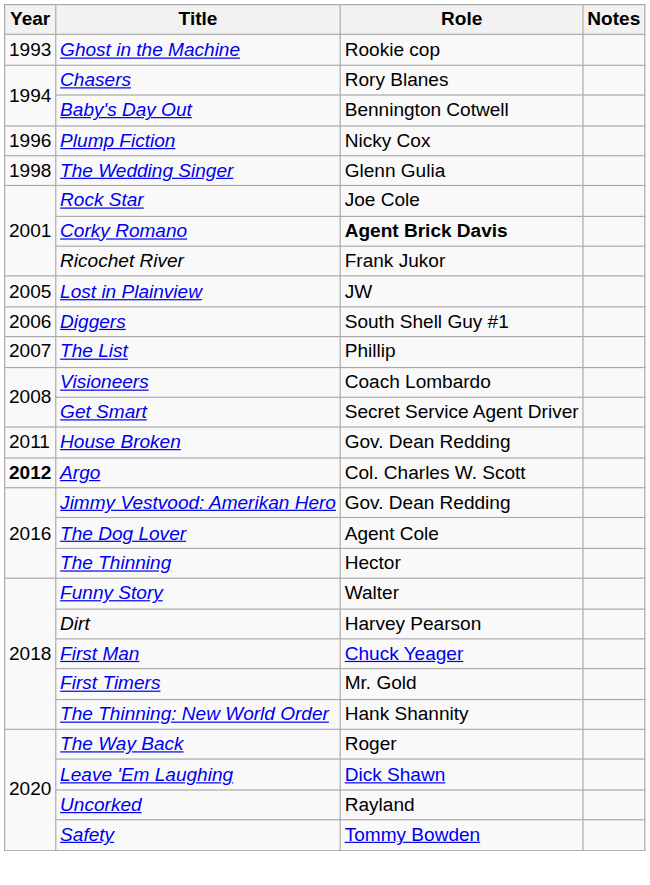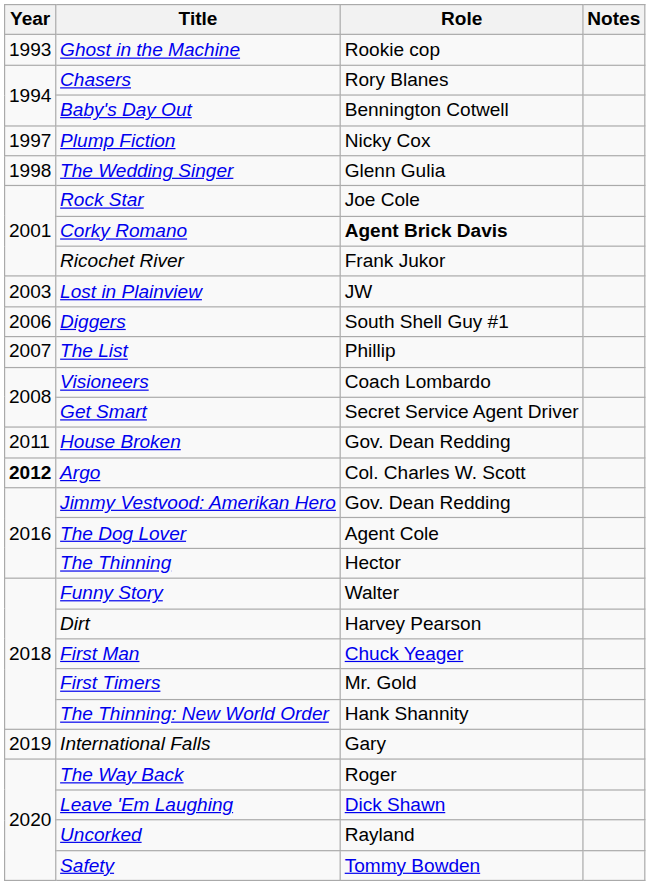 <table class="wikitable sortable">
 <tr>
 <th>Year</th>
 <th>Title</th>
 <th>Role</th>
 <th>Notes</th>
 </tr>
 <tr>
 <td>1993</td>
 <td><a href='#'><em>Ghost in the Machine</em></a></td>
 <td>Rookie cop</td>
 <td></td>
 </tr>
 <tr>
 <td rowspan="2">1994</td>
 <td><em><a href='#'>Chasers</a></em></td>
 <td>Rory Blanes</td>
 <td></td>
 </tr>
 <tr>
 <td><em><a href='#'>Baby's Day Out</a></em></td>
 <td>Bennington Cotwell</td>
 <td></td>
 </tr>
 <tr>
-<td>1996</td>
+<td>1997</td>
 <td><em><a href='#'>Plump Fiction</a></em></td>
 <td>Nicky Cox</td>
 <td></td>
 </tr>
 <tr>
 <td>1998</td>
 <td><em><a href='#'>The Wedding Singer</a></em></td>
 <td>Glenn Gulia</td>
 <td></td>
 </tr>
 <tr>
 <td rowspan="3">2001</td>
 <td><a href='#'><em>Rock Star</em></a></td>
 <td>Joe Cole</td>
 <td></td>
 </tr>
 <tr>
 <td><em><a href='#'>Corky Romano</a></em></td>
 <td><strong>Agent Brick Davis</strong></td>
 <td></td>
 </tr>
 <tr>
 <td><em>Ricochet River</em></td>
 <td>Frank Jukor</td>
 <td></td>
 </tr>
 <tr>
-<td>2005</td>
+<td>2003</td>
 <td><em><a href='#'>Lost in Plainview</a></em></td>
 <td>JW</td>
 <td></td>
 </tr>
 <tr>
 <td>2006</td>
 <td><a href='#'><em>Diggers</em></a></td>
 <td>South Shell Guy #1</td>
 <td></td>
 </tr>
 <tr>
 <td>2007</td>
 <td><a href='#'><em>The List</em></a></td>
 <td>Phillip</td>
 <td></td>
 </tr>
 <tr>
 <td rowspan="2">2008</td>
 <td><em><a href='#'>Visioneers</a></em></td>
 <td>Coach Lombardo</td>
 <td></td>
 </tr>
 <tr>
 <td><a href='#'><em>Get Smart</em></a></td>
 <td>Secret Service Agent Driver</td>
 <td></td>
 </tr>
 <tr>
 <td>2011</td>
 <td><a href='#'><em>House Broken</em></a></td>
 <td>Gov. Dean Redding</td>
 <td></td>
 </tr>
 <tr>
 <td><strong>2012</strong></td>
 <td><a href='#'><em>Argo</em></a></td>
 <td>Col. Charles W. Scott</td>
 <td></td>
 </tr>
 <tr>
 <td rowspan="3">2016</td>
 <td><em><a href='#'>Jimmy Vestvood: Amerikan Hero</a></em></td>
 <td>Gov. Dean Redding</td>
 <td></td>
 </tr>
 <tr>
 <td><em><a href='#'>The Dog Lover</a></em></td>
 <td>Agent Cole</td>
 <td></td>
 </tr>
 <tr>
 <td><em><a href='#'>The Thinning</a></em></td>
 <td>Hector</td>
 <td></td>
 </tr>
 <tr>
 <td rowspan="5">2018</td>
 <td><em><a href='#'>Funny Story</a></em></td>
 <td>Walter</td>
 <td></td>
 </tr>
 <tr>
 <td><em>Dirt</em></td>
 <td>Harvey Pearson</td>
 <td></td>
 </tr>
 <tr>
 <td><a href='#'><em>First Man</em></a></td>
 <td><a href='#'>Chuck Yeager</a></td>
 <td></td>
 </tr>
 <tr>
 <td><em><a href='#'>First Timers</a></em></td>
 <td>Mr. Gold</td>
 <td></td>
 </tr>
 <tr>
 <td><em><a href='#'>The Thinning: New World Order</a></em></td>
 <td>Hank Shannity</td>
 <td></td>
 </tr>
 <tr>
+<td>2019</td>
+<td><em>International Falls</em></td>
+<td>Gary</td>
+<td></td>
+</tr>
+<tr>
 <td rowspan="4">2020</td>
 <td><a href='#'><em>The Way Back</em></a></td>
 <td>Roger</td>
 <td></td>
 </tr>
 <tr>
 <td><em><a href='#'>Leave 'Em Laughing</a></em></td>
 <td><a href='#'>Dick Shawn</a></td>
 <td></td>
 </tr>
 <tr>
 <td><a href='#'><em>Uncorked</em></a></td>
 <td>Rayland</td>
 <td></td>
 </tr>
 <tr>
 <td><a href='#'><em>Safety</em></a></td>
 <td><a href='#'>Tommy Bowden</a></td>
 <td></td>
 </tr>
 </table>
